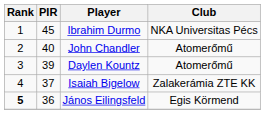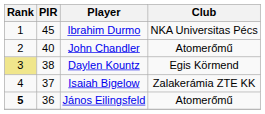 <table class="wikitable sortable" style="text-align:center">
 <tr>
 <th>Rank</th>
 <th>PIR</th>
 <th>Player</th>
 <th>Club</th>
 </tr>
 <tr>
 <td>1</td>
 <td>45</td>
 <td><a href='#'>Ibrahim Durmo</a></td>
 <td>NKA Universitas Pécs</td>
 </tr>
 <tr>
 <td>2</td>
 <td>40</td>
 <td><a href='#'>John Chandler</a></td>
 <td>Atomerőmű</td>
 </tr>
 <tr>
-<td>3</td>
-<td>39</td>
+<td style="background: khaki;">3</td>
+<td>38</td>
 <td><a href='#'>Daylen Kountz</a></td>
-<td>Atomerőmű</td>
+<td>Egis Körmend</td>
 </tr>
 <tr>
 <td>4</td>
 <td>37</td>
 <td><a href='#'>Isaiah Bigelow</a></td>
 <td>Zalakerámia ZTE KK</td>
 </tr>
 <tr>
 <td><strong>5</strong></td>
 <td>36</td>
 <td><a href='#'>János Eilingsfeld</a></td>
-<td>Egis Körmend</td>
+<td>Atomerőmű</td>
 </tr>
 <tr>
 </tr>
 </table>
